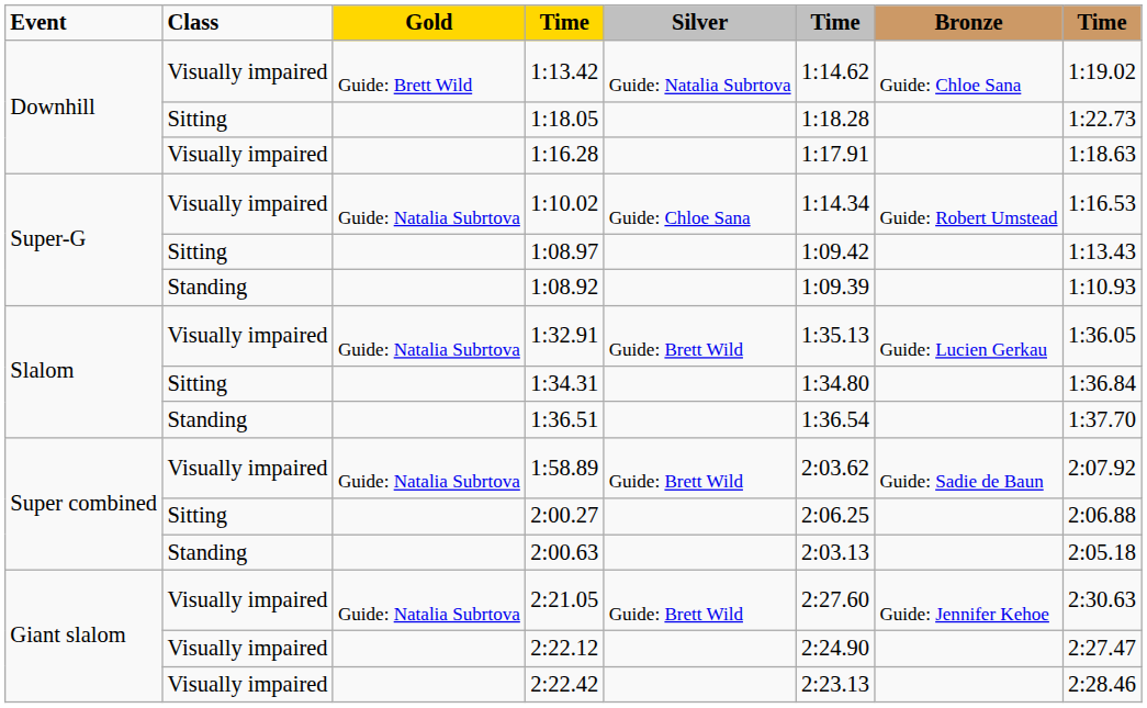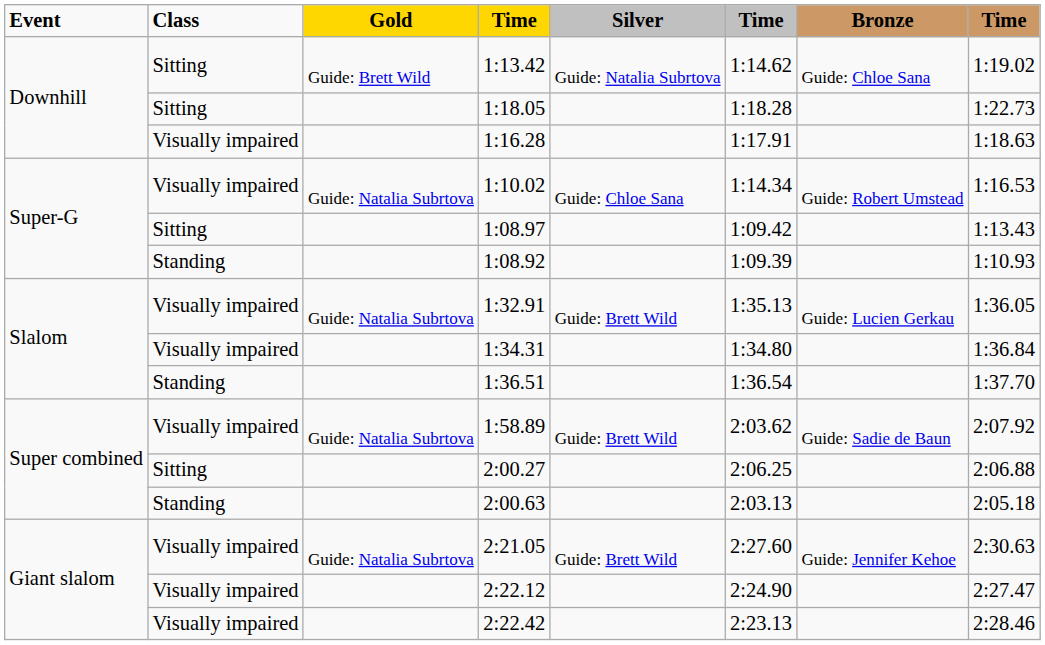 <table class="wikitable">
 <tr>
 <td><strong>Event</strong></td>
 <td><strong>Class</strong></td>
 <td style="text-align:center;background-color:gold;"><strong>Gold</strong></td>
 <td style="text-align:center;background-color:gold;"><strong>Time</strong></td>
 <td style="text-align:center;background-color:silver;"><strong>Silver</strong></td>
 <td style="text-align:center;background-color:silver;"><strong>Time</strong></td>
 <td style="text-align:center;background-color:#CC9966;"><strong>Bronze</strong></td>
 <td style="text-align:center;background-color:#CC9966;"><strong>Time</strong></td>
 </tr>
 <tr>
 <td rowspan="3">Downhill</td>
-<td>Visually impaired</td>
+<td>Sitting</td>
 <td><br><small>Guide: <a href='#'>Brett Wild</a></small></td>
 <td>1:13.42</td>
 <td><br><small>Guide: <a href='#'>Natalia Subrtova</a></small></td>
 <td>1:14.62</td>
 <td><br><small>Guide: <a href='#'>Chloe Sana</a></small></td>
 <td>1:19.02</td>
 </tr>
 <tr>
 <td>Sitting</td>
 <td></td>
 <td>1:18.05</td>
 <td></td>
 <td>1:18.28</td>
 <td></td>
 <td>1:22.73</td>
 </tr>
 <tr>
 <td>Visually impaired</td>
 <td></td>
 <td>1:16.28</td>
 <td></td>
 <td>1:17.91</td>
 <td></td>
 <td>1:18.63</td>
 </tr>
 <tr>
 <td rowspan="3">Super-G</td>
 <td>Visually impaired</td>
 <td><br><small>Guide: <a href='#'>Natalia Subrtova</a></small></td>
 <td>1:10.02</td>
 <td><br><small>Guide: <a href='#'>Chloe Sana</a></small></td>
 <td>1:14.34</td>
 <td><br><small>Guide: <a href='#'>Robert Umstead</a></small></td>
 <td>1:16.53</td>
 </tr>
 <tr>
 <td>Sitting</td>
 <td></td>
 <td>1:08.97</td>
 <td></td>
 <td>1:09.42</td>
 <td></td>
 <td>1:13.43</td>
 </tr>
 <tr>
 <td>Standing</td>
 <td></td>
 <td>1:08.92</td>
 <td></td>
 <td>1:09.39</td>
 <td></td>
 <td>1:10.93</td>
 </tr>
 <tr>
 <td rowspan="3">Slalom</td>
 <td>Visually impaired</td>
 <td><br><small>Guide: <a href='#'>Natalia Subrtova</a></small></td>
 <td>1:32.91</td>
 <td><br><small>Guide: <a href='#'>Brett Wild</a></small></td>
 <td>1:35.13</td>
 <td><br><small>Guide: <a href='#'>Lucien Gerkau</a></small></td>
 <td>1:36.05</td>
 </tr>
 <tr>
-<td>Sitting</td>
+<td>Visually impaired</td>
 <td></td>
 <td>1:34.31</td>
 <td></td>
 <td>1:34.80</td>
 <td></td>
 <td>1:36.84</td>
 </tr>
 <tr>
 <td>Standing</td>
 <td></td>
 <td>1:36.51</td>
 <td></td>
 <td>1:36.54</td>
 <td></td>
 <td>1:37.70</td>
 </tr>
 <tr>
 <td rowspan="3">Super combined</td>
 <td>Visually impaired</td>
 <td><br><small>Guide: <a href='#'>Natalia Subrtova</a></small></td>
 <td>1:58.89</td>
 <td><br><small>Guide: <a href='#'>Brett Wild</a></small></td>
 <td>2:03.62</td>
 <td><br><small>Guide: <a href='#'>Sadie de Baun</a></small></td>
 <td>2:07.92</td>
 </tr>
 <tr>
 <td>Sitting</td>
 <td></td>
 <td>2:00.27</td>
 <td></td>
 <td>2:06.25</td>
 <td></td>
 <td>2:06.88</td>
 </tr>
 <tr>
 <td>Standing</td>
 <td></td>
 <td>2:00.63</td>
 <td></td>
 <td>2:03.13</td>
 <td></td>
 <td>2:05.18</td>
 </tr>
 <tr>
 <td rowspan="3">Giant slalom</td>
 <td>Visually impaired</td>
 <td><br><small>Guide: <a href='#'>Natalia Subrtova</a></small></td>
 <td>2:21.05</td>
 <td><br><small>Guide: <a href='#'>Brett Wild</a></small></td>
 <td>2:27.60</td>
 <td><br><small>Guide: <a href='#'>Jennifer Kehoe</a></small></td>
 <td>2:30.63</td>
 </tr>
 <tr>
 <td>Visually impaired</td>
 <td></td>
 <td>2:22.12</td>
 <td></td>
 <td>2:24.90</td>
 <td></td>
 <td>2:27.47</td>
 </tr>
 <tr>
 <td>Visually impaired</td>
 <td></td>
 <td>2:22.42</td>
 <td></td>
 <td>2:23.13</td>
 <td></td>
 <td>2:28.46</td>
 </tr>
 </table>
